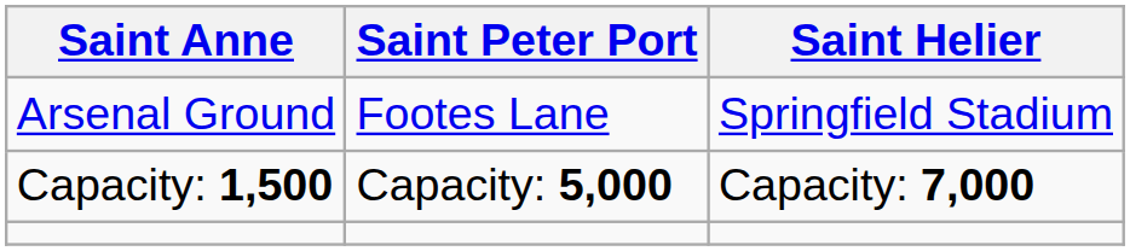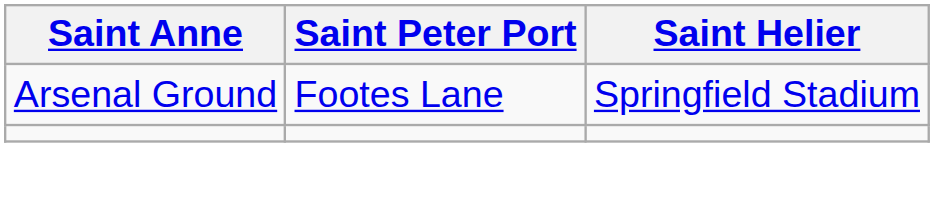 <table class="wikitable">
 <tr>
 <th><a href='#'>Saint Anne</a></th>
 <th><a href='#'>Saint Peter Port</a></th>
 <th><a href='#'>Saint Helier</a></th>
 </tr>
 <tr>
 <td><a href='#'>Arsenal Ground</a></td>
 <td><a href='#'>Footes Lane</a></td>
 <td><a href='#'>Springfield Stadium</a></td>
 </tr>
 <tr>
-<td>Capacity: <strong>1,500</strong></td>
-<td>Capacity: <strong>5,000</strong></td>
-<td>Capacity: <strong>7,000</strong></td>
-</tr>
-<tr>
 <td></td>
 <td></td>
 <td></td>
 </tr>
 </table>
